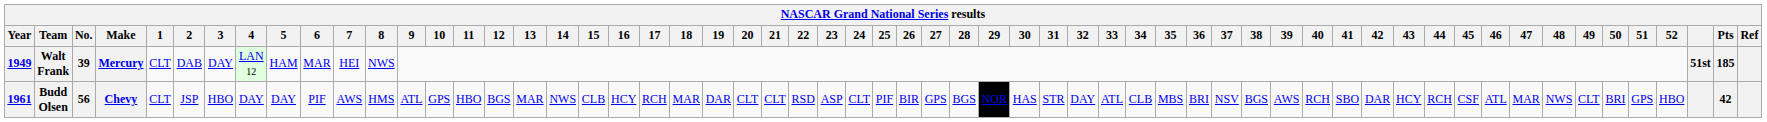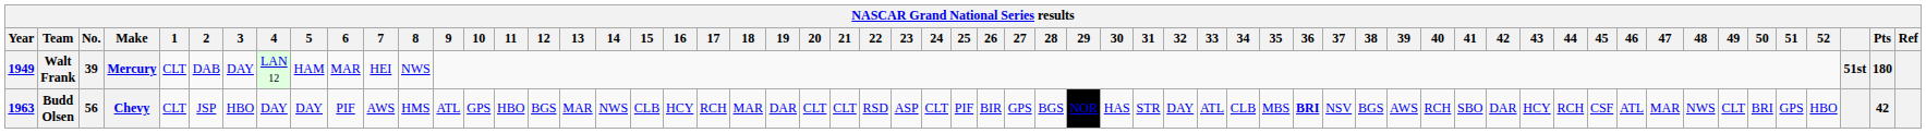 <table class="wikitable" style="text-align:center; font-size:75%">
 <tr>
 <th colspan="59"><a href='#'>NASCAR Grand National Series</a> results</th>
 </tr>
 <tr>
 <th>Year</th>
 <th>Team</th>
 <th>No.</th>
 <th>Make</th>
 <th>1</th>
 <th>2</th>
 <th>3</th>
 <th>4</th>
 <th>5</th>
 <th>6</th>
 <th>7</th>
 <th>8</th>
 <th>9</th>
 <th>10</th>
 <th>11</th>
 <th>12</th>
 <th>13</th>
 <th>14</th>
 <th>15</th>
 <th>16</th>
 <th>17</th>
 <th>18</th>
 <th>19</th>
 <th>20</th>
 <th>21</th>
 <th>22</th>
 <th>23</th>
 <th>24</th>
 <th>25</th>
 <th>26</th>
 <th>27</th>
 <th>28</th>
 <th>29</th>
 <th>30</th>
 <th>31</th>
 <th>32</th>
 <th>33</th>
 <th>34</th>
 <th>35</th>
 <th>36</th>
 <th>37</th>
 <th>38</th>
 <th>39</th>
 <th>40</th>
 <th>41</th>
 <th>42</th>
 <th>43</th>
 <th>44</th>
 <th>45</th>
 <th>46</th>
 <th>47</th>
 <th>48</th>
 <th>49</th>
 <th>50</th>
 <th>51</th>
 <th>52</th>
 <th></th>
 <th>Pts</th>
 <th>Ref</th>
 </tr>
 <tr>
 <th><a href='#'>1949</a></th>
 <th>Walt Frank</th>
 <th>39</th>
 <th><a href='#'>Mercury</a></th>
 <td><a href='#'>CLT</a></td>
 <td><a href='#'>DAB</a></td>
 <td><a href='#'>DAY</a></td>
 <td style="background:#DFFFDF;"><a href='#'>LAN</a><br><small>12</small></td>
 <td><a href='#'>HAM</a></td>
 <td><a href='#'>MAR</a></td>
 <td><a href='#'>HEI</a></td>
 <td><a href='#'>NWS</a></td>
 <td colspan=44></td>
 <th>51st</th>
-<th>185</th>
+<th>180</th>
 <th></th>
 </tr>
 <tr>
-<th><a href='#'>1961</a></th>
+<th><a href='#'>1963</a></th>
 <th>Budd Olsen</th>
 <th>56</th>
 <th><a href='#'>Chevy</a></th>
 <td><a href='#'>CLT</a></td>
 <td><a href='#'>JSP</a></td>
 <td><a href='#'>HBO</a></td>
 <td><a href='#'>DAY</a></td>
 <td><a href='#'>DAY</a></td>
 <td><a href='#'>PIF</a></td>
 <td><a href='#'>AWS</a></td>
 <td><a href='#'>HMS</a></td>
 <td><a href='#'>ATL</a></td>
 <td><a href='#'>GPS</a></td>
 <td><a href='#'>HBO</a></td>
 <td><a href='#'>BGS</a></td>
 <td><a href='#'>MAR</a></td>
 <td><a href='#'>NWS</a></td>
 <td><a href='#'>CLB</a></td>
 <td><a href='#'>HCY</a></td>
 <td><a href='#'>RCH</a></td>
 <td><a href='#'>MAR</a></td>
 <td><a href='#'>DAR</a></td>
 <td><a href='#'>CLT</a></td>
 <td><a href='#'>CLT</a></td>
 <td><a href='#'>RSD</a></td>
 <td><a href='#'>ASP</a></td>
 <td><a href='#'>CLT</a></td>
 <td><a href='#'>PIF</a></td>
 <td><a href='#'>BIR</a></td>
 <td><a href='#'>GPS</a></td>
 <td><a href='#'>BGS</a></td>
 <td style="background-color:#000000;color:white;"><a href='#'><span>NOR</span></a><br></td>
 <td><a href='#'>HAS</a></td>
 <td><a href='#'>STR</a></td>
 <td><a href='#'>DAY</a></td>
 <td><a href='#'>ATL</a></td>
 <td><a href='#'>CLB</a></td>
 <td><a href='#'>MBS</a></td>
-<td><a href='#'>BRI</a></td>
+<td><strong><a href='#'>BRI</a></strong></td>
 <td><a href='#'>NSV</a></td>
 <td><a href='#'>BGS</a></td>
 <td><a href='#'>AWS</a></td>
 <td><a href='#'>RCH</a></td>
 <td><a href='#'>SBO</a></td>
 <td><a href='#'>DAR</a></td>
 <td><a href='#'>HCY</a></td>
 <td><a href='#'>RCH</a></td>
 <td><a href='#'>CSF</a></td>
 <td><a href='#'>ATL</a></td>
 <td><a href='#'>MAR</a></td>
 <td><a href='#'>NWS</a></td>
 <td><a href='#'>CLT</a></td>
 <td><a href='#'>BRI</a></td>
 <td><a href='#'>GPS</a></td>
 <td><a href='#'>HBO</a></td>
 <th></th>
 <th>42</th>
 <th></th>
 </tr>
 </table>
